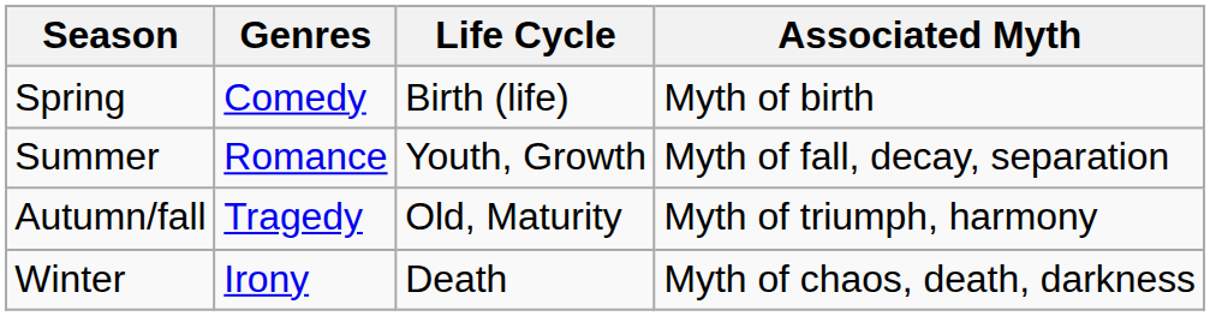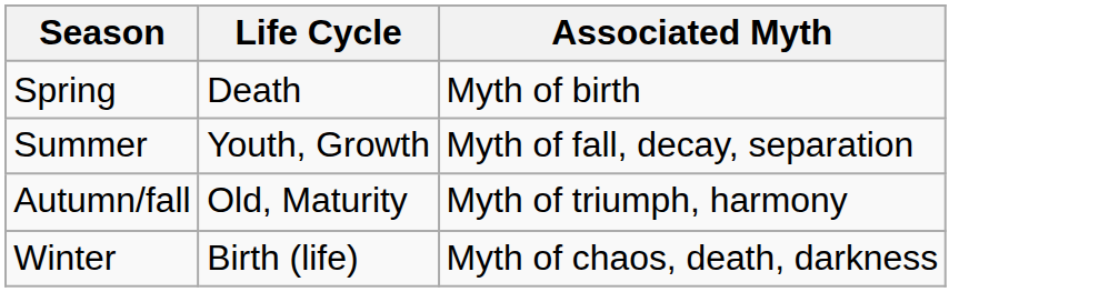 <table class="wikitable">
 <tr>
 <th>Season</th>
-<th>Genres</th>
 <th>Life Cycle</th>
 <th>Associated Myth</th>
 </tr>
 <tr>
 <td>Spring</td>
-<td><a href='#'>Comedy</a></td>
-<td>Birth (life)</td>
+<td>Death</td>
 <td>Myth of birth</td>
 </tr>
 <tr>
 <td>Summer</td>
-<td><a href='#'>Romance</a></td>
 <td>Youth, Growth</td>
 <td>Myth of fall, decay, separation</td>
 </tr>
 <tr>
 <td>Autumn/fall</td>
-<td><a href='#'>Tragedy</a></td>
 <td>Old, Maturity</td>
 <td>Myth of triumph, harmony</td>
 </tr>
 <tr>
 <td>Winter</td>
-<td><a href='#'>Irony</a></td>
-<td>Death</td>
+<td>Birth (life)</td>
 <td>Myth of chaos, death, darkness</td>
 </tr>
 </table>
